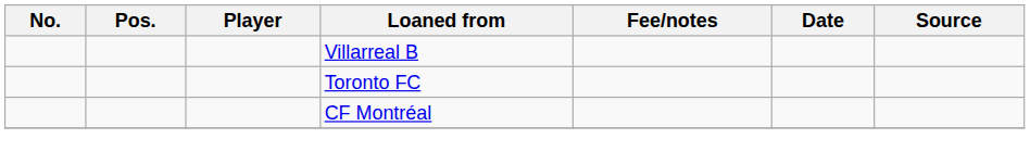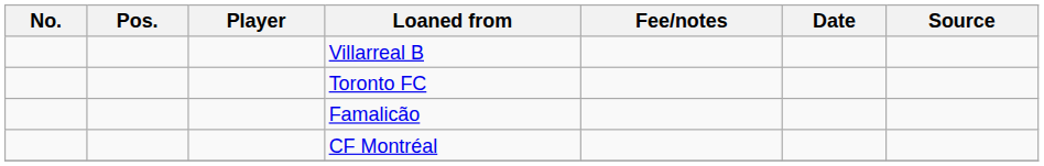 <table class="wikitable sortable" style="width:90%; text-align:center; font-size:95%; text-align:left;">
 <tr>
 <th>No.</th>
 <th>Pos.</th>
 <th>Player</th>
 <th>Loaned from</th>
 <th>Fee/notes</th>
 <th>Date</th>
 <th>Source</th>
 </tr>
 <tr>
 <td align=center></td>
 <td align=center></td>
 <td></td>
 <td> <a href='#'>Villarreal B</a></td>
 <td></td>
 <td></td>
 <td></td>
 </tr>
 <tr>
 <td align=center></td>
 <td align=center></td>
 <td></td>
 <td> <a href='#'>Toronto FC</a></td>
 <td></td>
 <td></td>
 <td></td>
 </tr>
 <tr>
 <td align=center></td>
 <td align=center></td>
 <td></td>
+<td> <a href='#'>Famalicão</a></td>
+<td></td>
+<td></td>
+<td></td>
+</tr>
+<tr>
+<td align=center></td>
+<td align=center></td>
+<td></td>
 <td> <a href='#'>CF Montréal</a></td>
 <td></td>
 <td></td>
 <td></td>
 </tr>
 <tr>
 </tr>
 </table>
